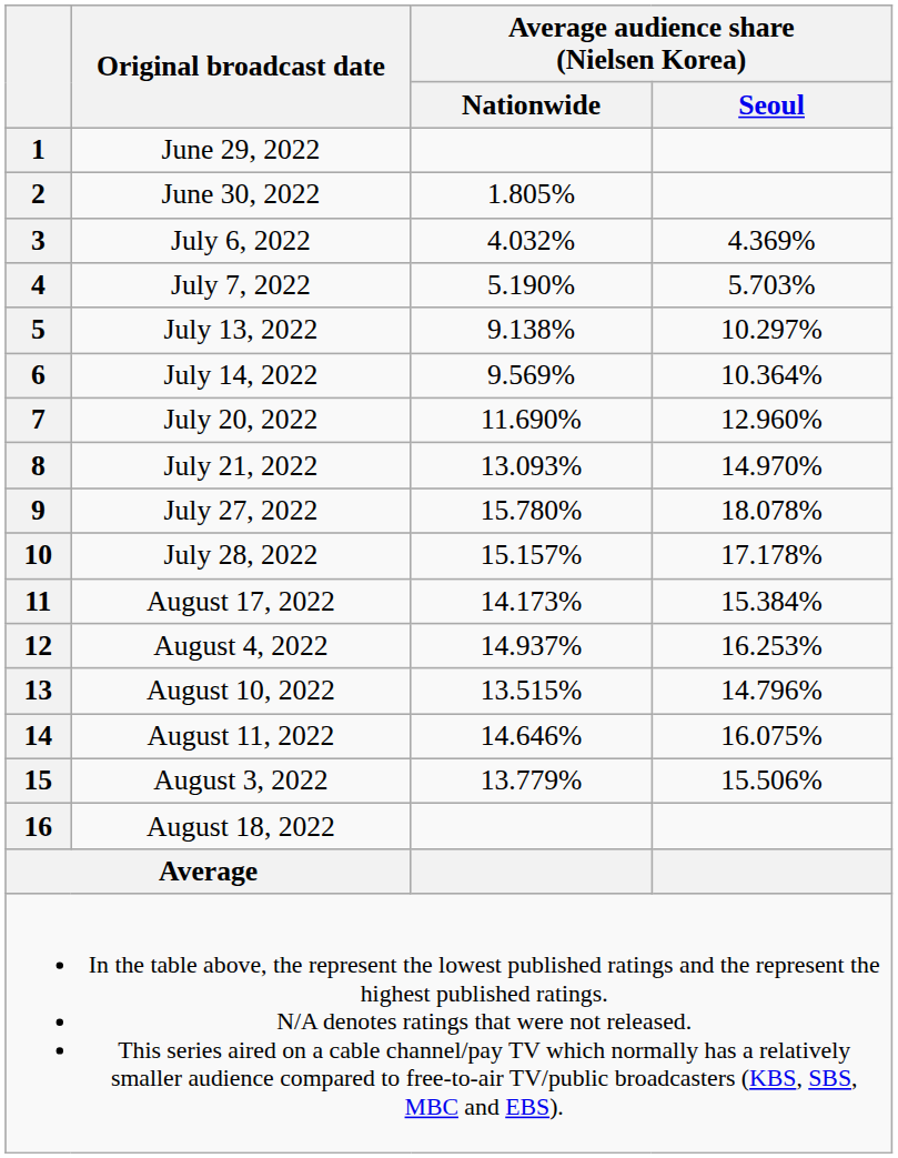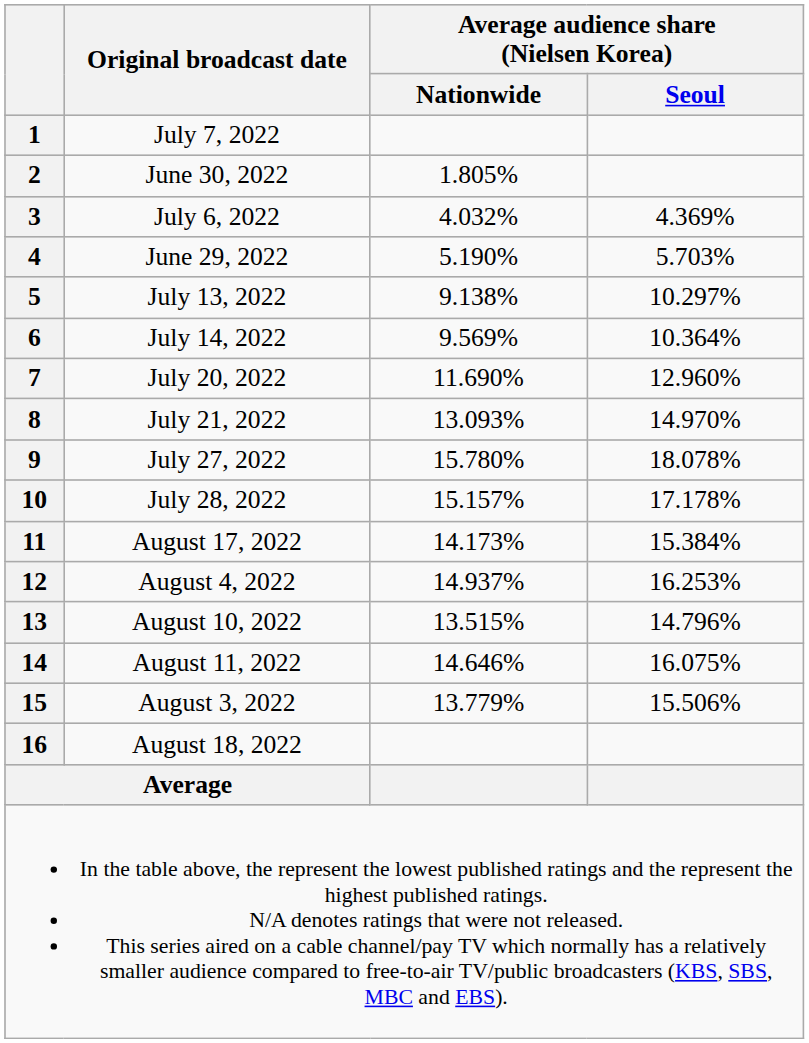 <table class="wikitable" style="margin-left:auto; margin-right:auto; width:500px; text-align:center">
 <tr>
 <th scope="col" rowspan="2"></th>
 <th scope="col" rowspan="2">Original broadcast date</th>
 <th scope="col" colspan="2">Average audience share<br>(Nielsen Korea)</th>
 </tr>
 <tr>
 <th scope="col" style="width:8em">Nationwide</th>
 <th scope="col" style="width:8em"><a href='#'>Seoul</a></th>
 </tr>
 <tr>
 <th scope="col">1</th>
-<td>June 29, 2022</td>
+<td>July 7, 2022</td>
 <td><strong></strong> </td>
 <td></td>
 </tr>
 <tr>
 <th scope="col">2</th>
 <td>June 30, 2022</td>
 <td>1.805% </td>
 <td><strong></strong> </td>
 </tr>
 <tr>
 <th scope="col">3</th>
 <td>July 6, 2022</td>
 <td>4.032% </td>
 <td>4.369% </td>
 </tr>
 <tr>
 <th scope="col">4</th>
-<td>July 7, 2022</td>
+<td>June 29, 2022</td>
 <td>5.190% </td>
 <td>5.703% </td>
 </tr>
 <tr>
 <th scope="col">5</th>
 <td>July 13, 2022</td>
 <td>9.138% </td>
 <td>10.297% </td>
 </tr>
 <tr>
 <th scope="col">6</th>
 <td>July 14, 2022</td>
 <td>9.569% </td>
 <td>10.364% </td>
 </tr>
 <tr>
 <th scope="col">7</th>
 <td>July 20, 2022</td>
 <td>11.690% </td>
 <td>12.960% </td>
 </tr>
 <tr>
 <th scope="col">8</th>
 <td>July 21, 2022</td>
 <td>13.093% </td>
 <td>14.970% </td>
 </tr>
 <tr>
 <th scope="col">9</th>
 <td>July 27, 2022</td>
 <td>15.780% </td>
 <td>18.078% </td>
 </tr>
 <tr>
 <th scope="col">10</th>
 <td>July 28, 2022</td>
 <td>15.157% </td>
 <td>17.178% </td>
 </tr>
 <tr>
 <th scope="col">11</th>
 <td>August 17, 2022</td>
 <td>14.173% </td>
 <td>15.384% </td>
 </tr>
 <tr>
 <th scope="col">12</th>
 <td>August 4, 2022</td>
 <td>14.937% </td>
 <td>16.253% </td>
 </tr>
 <tr>
 <th scope="col">13</th>
 <td>August 10, 2022</td>
 <td>13.515% </td>
 <td>14.796% </td>
 </tr>
 <tr>
 <th scope="col">14</th>
 <td>August 11, 2022</td>
 <td>14.646% </td>
 <td>16.075% </td>
 </tr>
 <tr>
 <th scope="col">15</th>
 <td>August 3, 2022</td>
 <td>13.779% </td>
 <td>15.506% </td>
 </tr>
 <tr>
 <th scope="col">16</th>
 <td>August 18, 2022</td>
 <td><strong></strong> </td>
 <td><strong></strong> </td>
 </tr>
 <tr>
 <th scope="col" colspan="2">Average</th>
 <th scope="col"></th>
 <th scope="col"></th>
 </tr>
 <tr>
 <td colspan="4" style="font-size:85%"><br><ul><li>In the table above, the <strong></strong> represent the lowest published ratings and the <strong></strong> represent the highest published ratings.</li><li>N/A denotes ratings that were not released.</li><li>This series aired on a cable channel/pay TV which normally has a relatively smaller audience compared to free-to-air TV/public broadcasters (<a href='#'>KBS</a>, <a href='#'>SBS</a>, <a href='#'>MBC</a> and <a href='#'>EBS</a>).</li></ul></td>
 </tr>
 </table>
